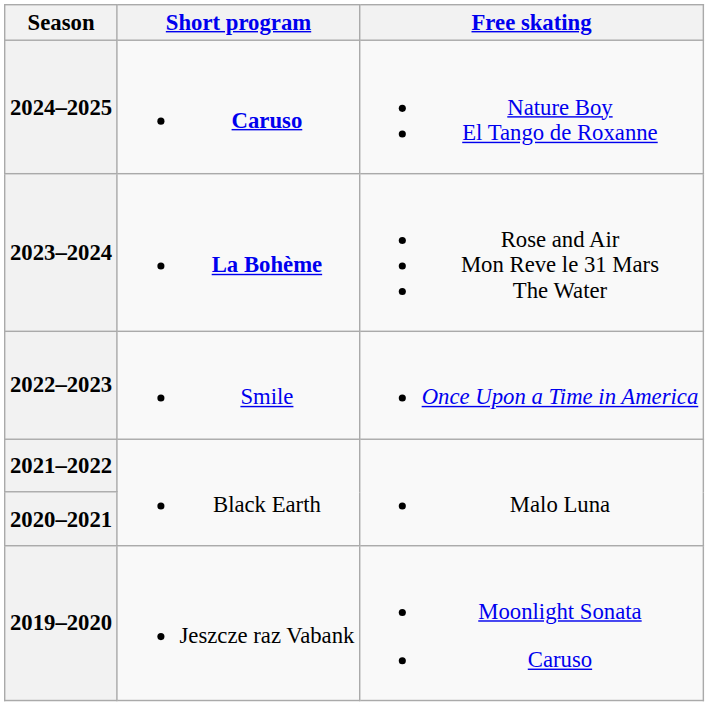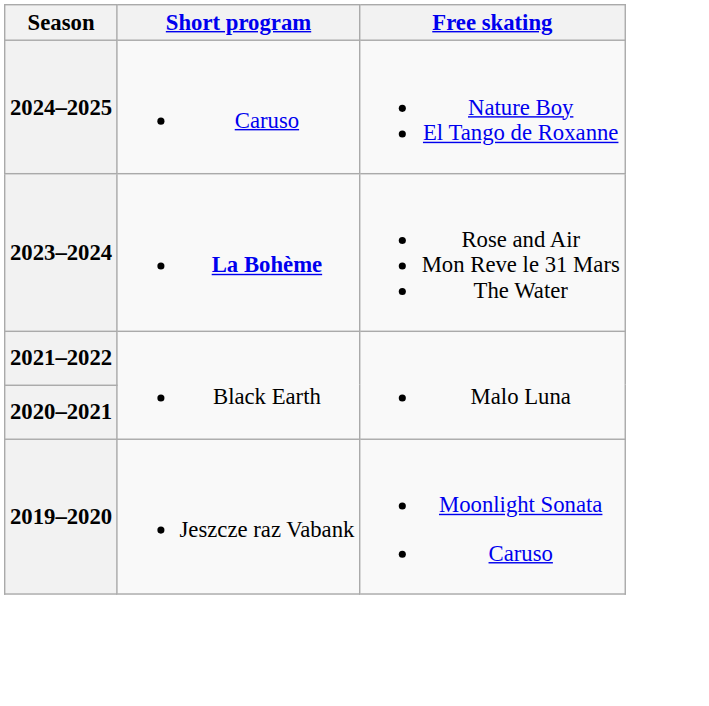 <table class="wikitable" style="text-align:center">
 <tr>
 <th>Season</th>
 <th><a href='#'>Short program</a></th>
 <th><a href='#'>Free skating</a></th>
 </tr>
 <tr>
 <th>2024–2025</th>
-<td><strong><br><ul><li><a href='#'>Caruso</a> <br> </li></ul></strong></td>
+<td><br><ul><li><a href='#'>Caruso</a> <br> </li></ul></td>
 <td><br><ul><li><a href='#'>Nature Boy</a> <br> </li><li><a href='#'>El Tango de Roxanne</a> <br> </li></ul></td>
 </tr>
 <tr>
 <th>2023–2024</th>
 <td><strong><br><ul><li><a href='#'>La Bohème</a> <br> </li></ul></strong></td>
 <td><br><ul><li>Rose and Air</li><li>Mon Reve le 31 Mars <br> </li><li>The Water <br> </li></ul></td>
-</tr>
-<tr>
-<th>2022–2023</th>
-<td><br><ul><li><a href='#'>Smile</a> <br> </li></ul></td>
-<td><br><ul><li><em><a href='#'>Once Upon a Time in America</a></em> <br> </li></ul></td>
 </tr>
 <tr>
 <th>2021–2022 <br> </th>
 <td rowspan=2><br><ul><li>Black Earth <br> </li></ul></td>
 <td rowspan=2><br><ul><li>Malo Luna <br> </li></ul></td>
 </tr>
 <tr>
 <th>2020–2021</th>
 </tr>
 <tr>
 <th>2019–2020 <br> </th>
 <td><br><ul><li>Jeszcze raz Vabank <br> </li></ul></td>
 <td><br><ul><li><a href='#'>Moonlight Sonata</a> <br> </li></ul><ul><li><a href='#'>Caruso</a> <br> </li></ul></td>
 </tr>
 </table>
